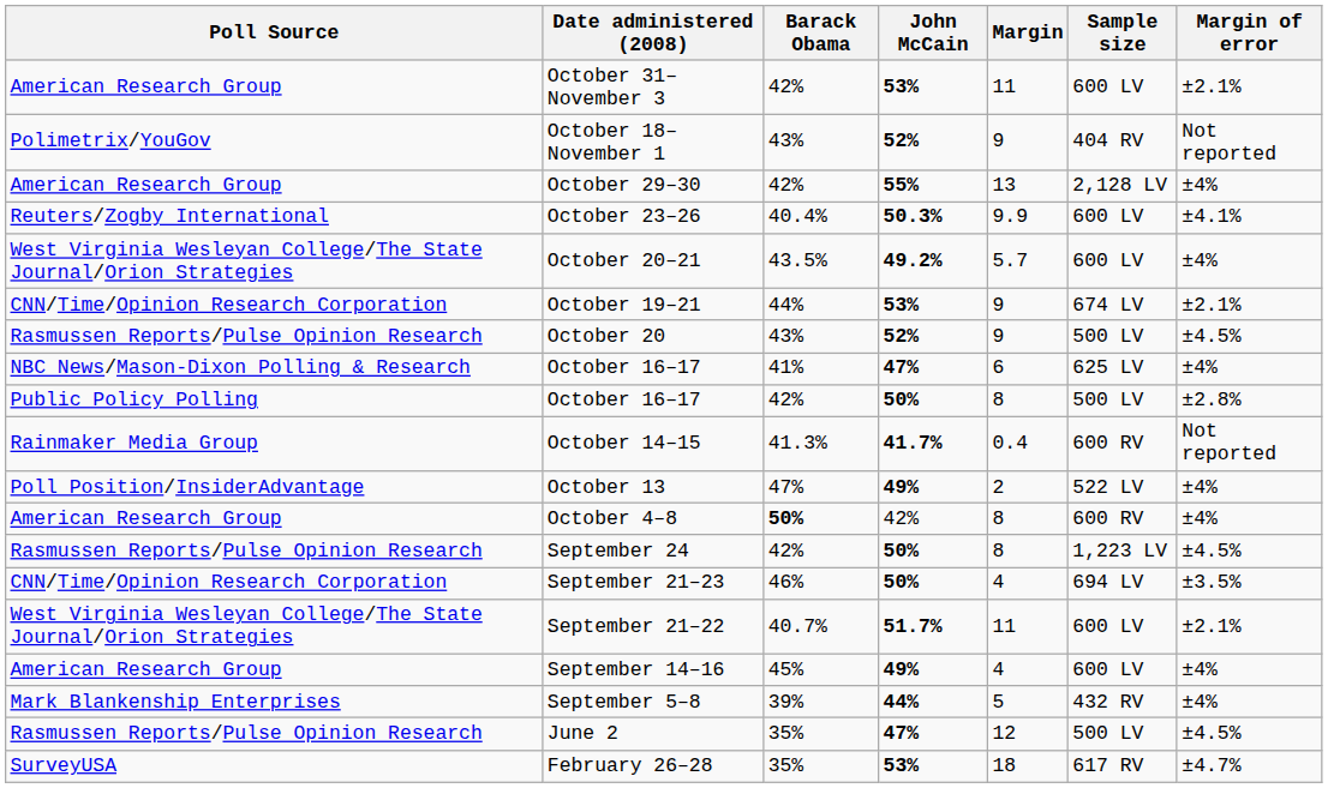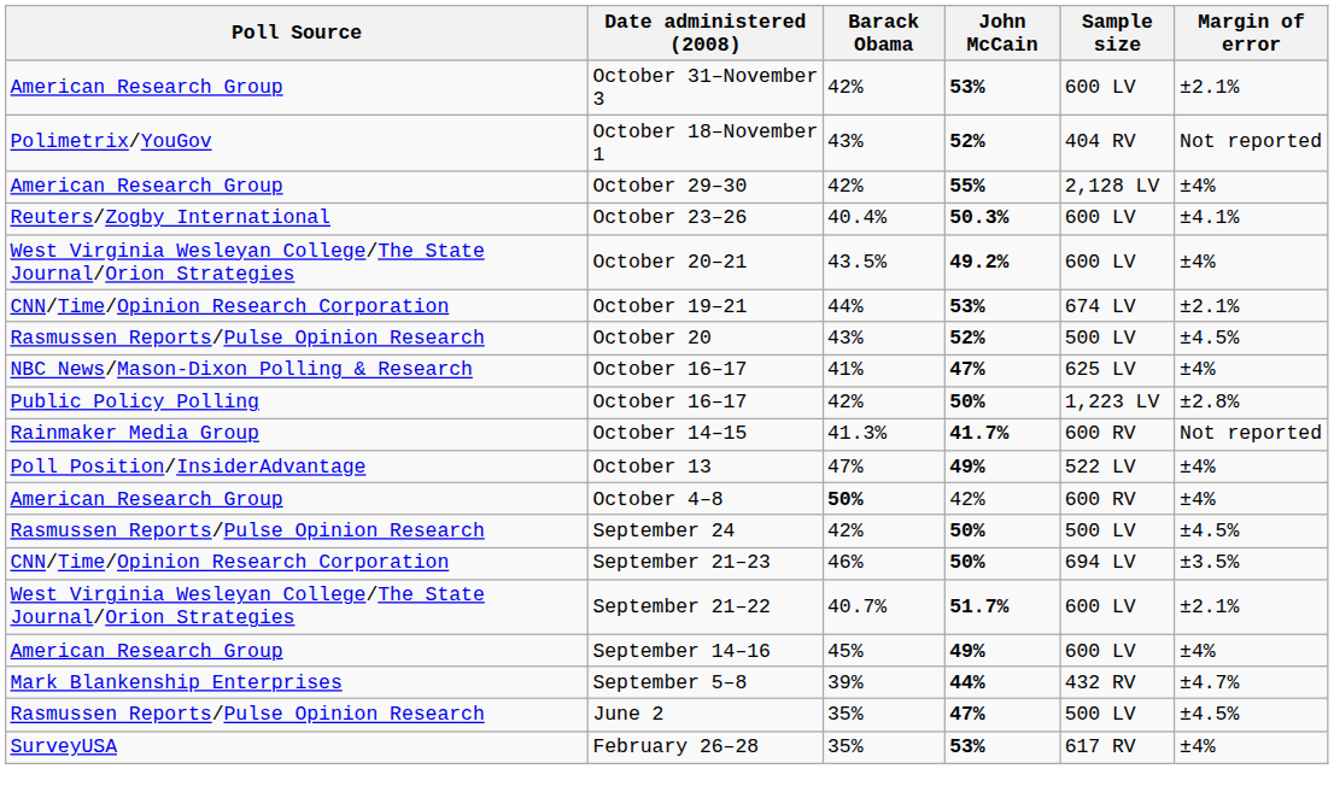 <table class="wikitable collapsible">
 <tr>
 <th>Poll Source</th>
 <th>Date administered (2008)</th>
 <th>Barack Obama</th>
 <th>John McCain</th>
-<th>Margin</th>
 <th>Sample size</th>
 <th>Margin of error</th>
 </tr>
 <tr>
 <td><a href='#'>American Research Group</a></td>
 <td>October 31–November 3</td>
 <td>42%</td>
 <td><strong>53%</strong></td>
-<td>11</td>
 <td>600 LV</td>
 <td>±2.1%</td>
 </tr>
 <tr>
 <td><a href='#'>Polimetrix</a>/<a href='#'>YouGov</a></td>
 <td>October 18–November 1</td>
 <td>43%</td>
 <td><strong>52%</strong></td>
-<td>9</td>
 <td>404 RV</td>
 <td>Not reported</td>
 </tr>
 <tr>
 <td><a href='#'>American Research Group</a></td>
 <td>October 29–30</td>
 <td>42%</td>
 <td><strong>55%</strong></td>
-<td>13</td>
 <td>2,128 LV</td>
 <td>±4%</td>
 </tr>
 <tr>
 <td><a href='#'>Reuters</a>/<a href='#'>Zogby International</a></td>
 <td>October 23–26</td>
 <td>40.4%</td>
 <td><strong>50.3%</strong></td>
-<td>9.9</td>
 <td>600 LV</td>
 <td>±4.1%</td>
 </tr>
 <tr>
 <td><a href='#'>West Virginia Wesleyan College</a>/<a href='#'>The State Journal</a>/<a href='#'>Orion Strategies</a></td>
 <td>October 20–21</td>
 <td>43.5%</td>
 <td><strong>49.2%</strong></td>
-<td>5.7</td>
 <td>600 LV</td>
 <td>±4%</td>
 </tr>
 <tr>
 <td><a href='#'>CNN</a>/<a href='#'>Time</a>/<a href='#'>Opinion Research Corporation</a></td>
 <td>October 19–21</td>
 <td>44%</td>
 <td><strong>53%</strong></td>
-<td>9</td>
 <td>674 LV</td>
 <td>±2.1%</td>
 </tr>
 <tr>
 <td><a href='#'>Rasmussen Reports</a>/<a href='#'>Pulse Opinion Research</a></td>
 <td>October 20</td>
 <td>43%</td>
 <td><strong>52%</strong></td>
-<td>9</td>
 <td>500 LV</td>
 <td>±4.5%</td>
 </tr>
 <tr>
 <td><a href='#'>NBC News</a>/<a href='#'>Mason-Dixon Polling & Research</a></td>
 <td>October 16–17</td>
 <td>41%</td>
 <td><strong>47%</strong></td>
-<td>6</td>
 <td>625 LV</td>
 <td>±4%</td>
 </tr>
 <tr>
 <td><a href='#'>Public Policy Polling</a></td>
 <td>October 16–17</td>
 <td>42%</td>
 <td><strong>50%</strong></td>
-<td>8</td>
-<td>500 LV</td>
+<td>1,223 LV</td>
 <td>±2.8%</td>
 </tr>
 <tr>
 <td><a href='#'>Rainmaker Media Group</a></td>
 <td>October 14–15</td>
 <td>41.3%</td>
 <td><strong>41.7%</strong></td>
-<td>0.4</td>
 <td>600 RV</td>
 <td>Not reported</td>
 </tr>
 <tr>
 <td><a href='#'>Poll Position</a>/<a href='#'>InsiderAdvantage</a></td>
 <td>October 13</td>
 <td>47%</td>
 <td><strong>49%</strong></td>
-<td>2</td>
 <td>522 LV</td>
 <td>±4%</td>
 </tr>
 <tr>
 <td><a href='#'>American Research Group</a></td>
 <td>October 4–8</td>
 <td><strong>50%</strong></td>
 <td>42%</td>
-<td>8</td>
 <td>600 RV</td>
 <td>±4%</td>
 </tr>
 <tr>
 <td><a href='#'>Rasmussen Reports</a>/<a href='#'>Pulse Opinion Research</a></td>
 <td>September 24</td>
 <td>42%</td>
 <td><strong>50%</strong></td>
-<td>8</td>
-<td>1,223 LV</td>
+<td>500 LV</td>
 <td>±4.5%</td>
 </tr>
 <tr>
 <td><a href='#'>CNN</a>/<a href='#'>Time</a>/<a href='#'>Opinion Research Corporation</a></td>
 <td>September 21–23</td>
 <td>46%</td>
 <td><strong>50%</strong></td>
-<td>4</td>
 <td>694 LV</td>
 <td>±3.5%</td>
 </tr>
 <tr>
 <td><a href='#'>West Virginia Wesleyan College</a>/<a href='#'>The State Journal</a>/<a href='#'>Orion Strategies</a></td>
 <td>September 21–22</td>
 <td>40.7%</td>
 <td><strong>51.7%</strong></td>
-<td>11</td>
 <td>600 LV</td>
 <td>±2.1%</td>
 </tr>
 <tr>
 <td><a href='#'>American Research Group</a></td>
 <td>September 14–16</td>
 <td>45%</td>
 <td><strong>49%</strong></td>
-<td>4</td>
 <td>600 LV</td>
 <td>±4%</td>
 </tr>
 <tr>
 <td><a href='#'>Mark Blankenship Enterprises</a></td>
 <td>September 5–8</td>
 <td>39%</td>
 <td><strong>44%</strong></td>
-<td>5</td>
 <td>432 RV</td>
-<td>±4%</td>
+<td>±4.7%</td>
 </tr>
 <tr>
 <td><a href='#'>Rasmussen Reports</a>/<a href='#'>Pulse Opinion Research</a></td>
 <td>June 2</td>
 <td>35%</td>
 <td><strong>47%</strong></td>
-<td>12</td>
 <td>500 LV</td>
 <td>±4.5%</td>
 </tr>
 <tr>
 <td><a href='#'>SurveyUSA</a></td>
 <td>February 26–28</td>
 <td>35%</td>
 <td><strong>53%</strong></td>
-<td>18</td>
 <td>617 RV</td>
-<td>±4.7%</td>
+<td>±4%</td>
 </tr>
 </table>
